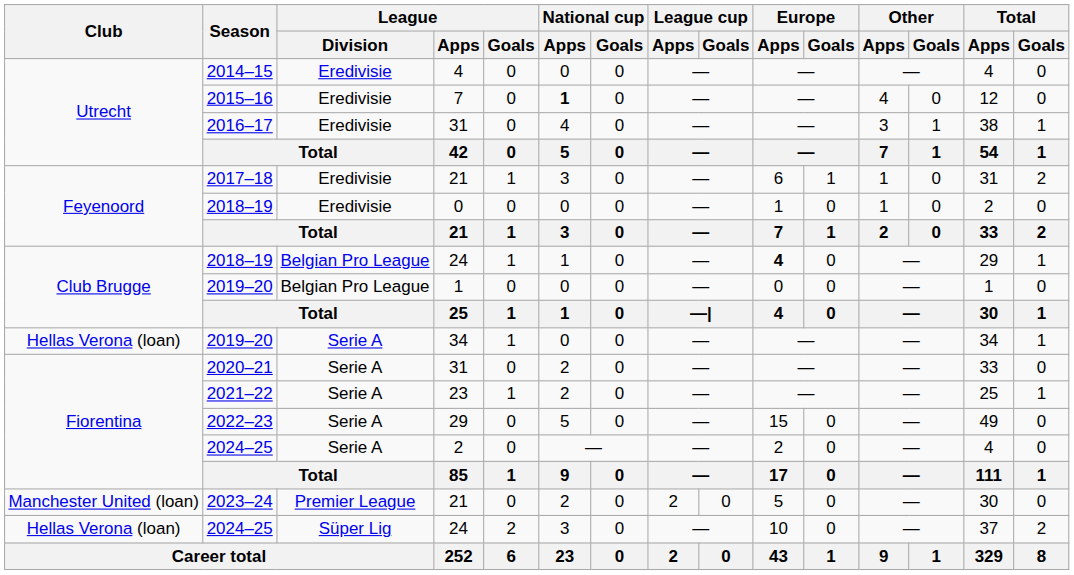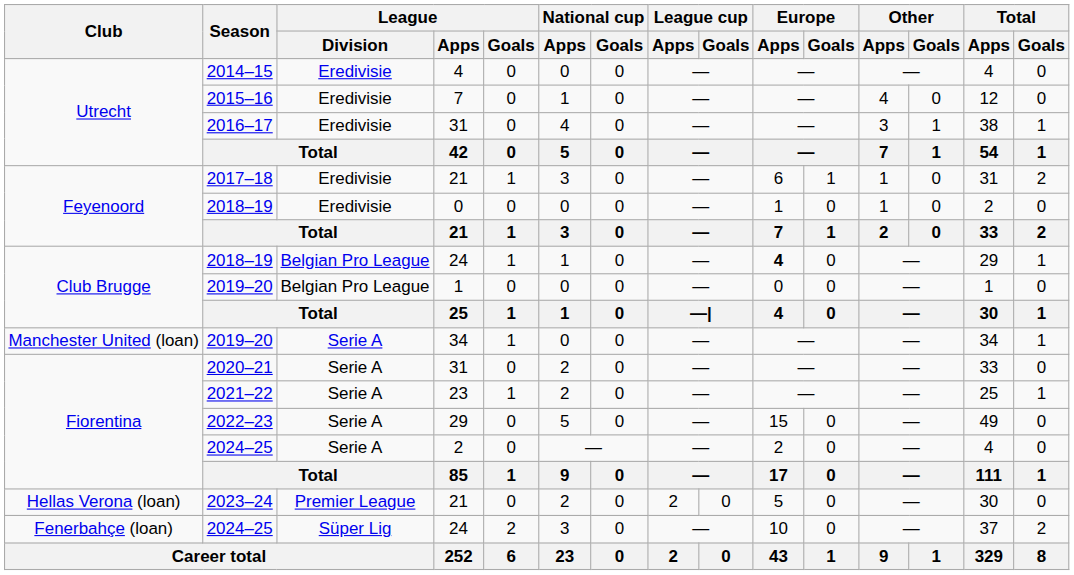 <table class="wikitable" style="text-align: center;">
 <tr>
 <th rowspan="2">Club</th>
 <th rowspan="2">Season</th>
 <th colspan="3">League</th>
 <th colspan="2">National cup</th>
 <th colspan="2">League cup</th>
 <th colspan="2">Europe</th>
 <th colspan="2">Other</th>
 <th colspan="2">Total</th>
 </tr>
 <tr>
 <th>Division</th>
 <th>Apps</th>
 <th>Goals</th>
 <th>Apps</th>
 <th>Goals</th>
 <th>Apps</th>
 <th>Goals</th>
 <th>Apps</th>
 <th>Goals</th>
 <th>Apps</th>
 <th>Goals</th>
 <th>Apps</th>
 <th>Goals</th>
 </tr>
 <tr>
 <td rowspan="4"><a href='#'>Utrecht</a></td>
 <td><a href='#'>2014–15</a></td>
 <td><a href='#'>Eredivisie</a></td>
 <td>4</td>
 <td>0</td>
 <td>0</td>
 <td>0</td>
 <td colspan="2">—</td>
 <td colspan="2">—</td>
 <td colspan="2">—</td>
 <td>4</td>
 <td>0</td>
 </tr>
 <tr>
 <td><a href='#'>2015–16</a></td>
 <td>Eredivisie</td>
 <td>7</td>
 <td>0</td>
-<td><strong>1</strong></td>
+<td>1</td>
 <td>0</td>
 <td colspan="2">—</td>
 <td colspan="2">—</td>
 <td>4</td>
 <td>0</td>
 <td>12</td>
 <td>0</td>
 </tr>
 <tr>
 <td><a href='#'>2016–17</a></td>
 <td>Eredivisie</td>
 <td>31</td>
 <td>0</td>
 <td>4</td>
 <td>0</td>
 <td colspan="2">—</td>
 <td colspan="2">—</td>
 <td>3</td>
 <td>1</td>
 <td>38</td>
 <td>1</td>
 </tr>
 <tr>
 <th colspan="2">Total</th>
 <th>42</th>
 <th>0</th>
 <th>5</th>
 <th>0</th>
 <th colspan="2">—</th>
 <th colspan="2">—</th>
 <th>7</th>
 <th>1</th>
 <th>54</th>
 <th>1</th>
 </tr>
 <tr>
 <td rowspan="3"><a href='#'>Feyenoord</a></td>
 <td><a href='#'>2017–18</a></td>
 <td>Eredivisie</td>
 <td>21</td>
 <td>1</td>
 <td>3</td>
 <td>0</td>
 <td colspan="2">—</td>
 <td>6</td>
 <td>1</td>
 <td>1</td>
 <td>0</td>
 <td>31</td>
 <td>2</td>
 </tr>
 <tr>
 <td><a href='#'>2018–19</a></td>
 <td>Eredivisie</td>
 <td>0</td>
 <td>0</td>
 <td>0</td>
 <td>0</td>
 <td colspan="2">—</td>
 <td>1</td>
 <td>0</td>
 <td>1</td>
 <td>0</td>
 <td>2</td>
 <td>0</td>
 </tr>
 <tr>
 <th colspan="2">Total</th>
 <th>21</th>
 <th>1</th>
 <th>3</th>
 <th>0</th>
 <th colspan="2">—</th>
 <th>7</th>
 <th>1</th>
 <th>2</th>
 <th>0</th>
 <th>33</th>
 <th>2</th>
 </tr>
 <tr>
 <td rowspan="3"><a href='#'>Club Brugge</a></td>
 <td><a href='#'>2018–19</a></td>
 <td><a href='#'>Belgian Pro League</a></td>
 <td>24</td>
 <td>1</td>
 <td>1</td>
 <td>0</td>
 <td colspan="2">—</td>
 <td><strong>4</strong></td>
 <td>0</td>
 <td colspan="2">—</td>
 <td>29</td>
 <td>1</td>
 </tr>
 <tr>
 <td><a href='#'>2019–20</a></td>
 <td>Belgian Pro League</td>
 <td>1</td>
 <td>0</td>
 <td>0</td>
 <td>0</td>
 <td colspan="2">—</td>
 <td>0</td>
 <td>0</td>
 <td colspan="2">—</td>
 <td>1</td>
 <td>0</td>
 </tr>
 <tr>
 <th colspan="2">Total</th>
 <th>25</th>
 <th>1</th>
 <th>1</th>
 <th>0</th>
 <th colspan="2">—|</th>
 <th>4</th>
 <th>0</th>
 <th colspan="2">—</th>
 <th>30</th>
 <th>1</th>
 </tr>
 <tr>
-<td><a href='#'>Hellas Verona</a> (loan)</td>
+<td><a href='#'>Manchester United</a> (loan)</td>
 <td><a href='#'>2019–20</a></td>
 <td><a href='#'>Serie A</a></td>
 <td>34</td>
 <td>1</td>
 <td>0</td>
 <td>0</td>
 <td colspan="2">—</td>
 <td colspan="2">—</td>
 <td colspan="2">—</td>
 <td>34</td>
 <td>1</td>
 </tr>
 <tr>
 <td rowspan="5"><a href='#'>Fiorentina</a></td>
 <td><a href='#'>2020–21</a></td>
 <td>Serie A</td>
 <td>31</td>
 <td>0</td>
 <td>2</td>
 <td>0</td>
 <td colspan="2">—</td>
 <td colspan="2">—</td>
 <td colspan="2">—</td>
 <td>33</td>
 <td>0</td>
 </tr>
 <tr>
 <td><a href='#'>2021–22</a></td>
 <td>Serie A</td>
 <td>23</td>
 <td>1</td>
 <td>2</td>
 <td>0</td>
 <td colspan="2">—</td>
 <td colspan="2">—</td>
 <td colspan="2">—</td>
 <td>25</td>
 <td>1</td>
 </tr>
 <tr>
 <td><a href='#'>2022–23</a></td>
 <td>Serie A</td>
 <td>29</td>
 <td>0</td>
 <td>5</td>
 <td>0</td>
 <td colspan="2">—</td>
 <td>15</td>
 <td>0</td>
 <td colspan="2">—</td>
 <td>49</td>
 <td>0</td>
 </tr>
 <tr>
 <td><a href='#'>2024–25</a></td>
 <td>Serie A</td>
 <td>2</td>
 <td>0</td>
 <td colspan="2">—</td>
 <td colspan="2">—</td>
 <td>2</td>
 <td>0</td>
 <td colspan="2">—</td>
 <td>4</td>
 <td>0</td>
 </tr>
 <tr>
 <th colspan="2">Total</th>
 <th>85</th>
 <th>1</th>
 <th>9</th>
 <th>0</th>
 <th colspan="2">—</th>
 <th>17</th>
 <th>0</th>
 <th colspan="2">—</th>
 <th>111</th>
 <th>1</th>
 </tr>
 <tr>
-<td><a href='#'>Manchester United</a> (loan)</td>
+<td><a href='#'>Hellas Verona</a> (loan)</td>
 <td><a href='#'>2023–24</a></td>
 <td><a href='#'>Premier League</a></td>
 <td>21</td>
 <td>0</td>
 <td>2</td>
 <td>0</td>
 <td>2</td>
 <td>0</td>
 <td>5</td>
 <td>0</td>
 <td colspan="2">—</td>
 <td>30</td>
 <td>0</td>
 </tr>
 <tr>
-<td><a href='#'>Hellas Verona</a> (loan)</td>
+<td><a href='#'>Fenerbahçe</a> (loan)</td>
 <td><a href='#'>2024–25</a></td>
 <td><a href='#'>Süper Lig</a></td>
 <td>24</td>
 <td>2</td>
 <td>3</td>
 <td>0</td>
 <td colspan="2">—</td>
 <td>10</td>
 <td>0</td>
 <td colspan="2">—</td>
 <td>37</td>
 <td>2</td>
 </tr>
 <tr>
 <th colspan="3">Career total</th>
 <th>252</th>
 <th>6</th>
 <th>23</th>
 <th>0</th>
 <th>2</th>
 <th>0</th>
 <th>43</th>
 <th>1</th>
 <th>9</th>
 <th>1</th>
 <th>329</th>
 <th>8</th>
 </tr>
 </table>
